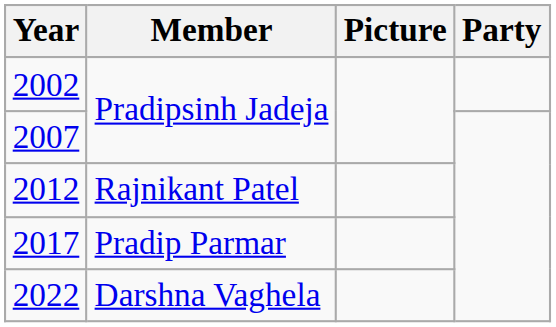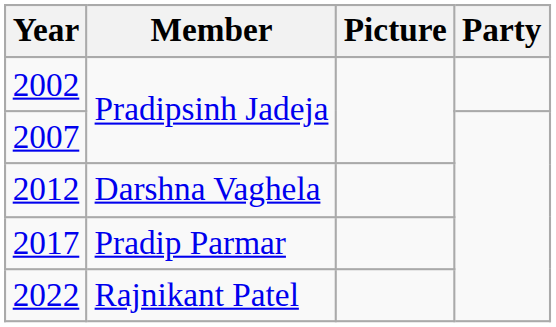 <table class="wikitable sortable">
 <tr>
 <th>Year</th>
 <th>Member</th>
 <th>Picture</th>
 <th colspan="2">Party</th>
 </tr>
 <tr>
 <td><a href='#'>2002</a></td>
 <td rowspan=2><a href='#'>Pradipsinh Jadeja</a></td>
 <td rowspan=2></td>
 <td></td>
 </tr>
 <tr>
 <td><a href='#'>2007</a></td>
 </tr>
 <tr>
 <td><a href='#'>2012</a></td>
-<td><a href='#'>Rajnikant Patel</a></td>
+<td><a href='#'>Darshna Vaghela</a></td>
 <td></td>
 </tr>
 <tr>
 <td><a href='#'>2017</a></td>
 <td><a href='#'>Pradip Parmar</a></td>
 <td></td>
 </tr>
 <tr>
 <td><a href='#'>2022</a></td>
-<td><a href='#'>Darshna Vaghela</a></td>
+<td><a href='#'>Rajnikant Patel</a></td>
 <td></td>
 </tr>
 </table>
